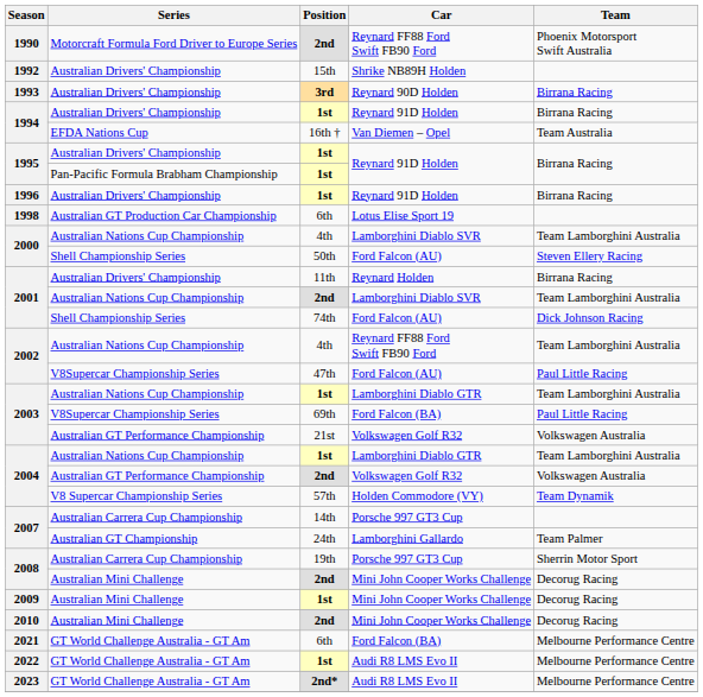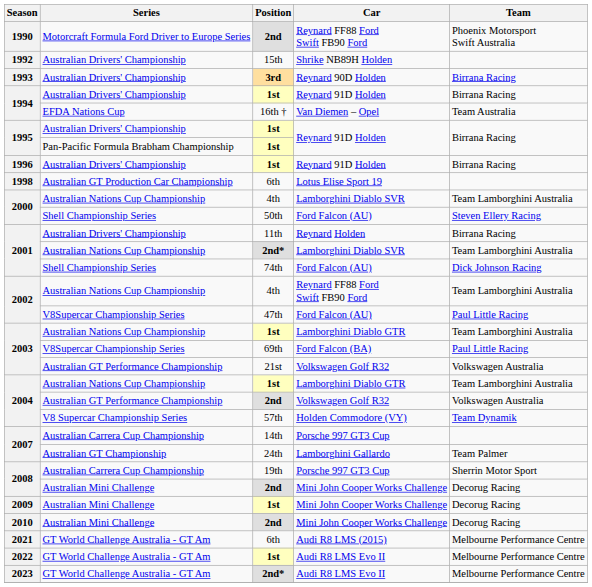 <table class="wikitable" style="font-size: 95%;">
 <tr>
 <th>Season</th>
 <th>Series</th>
 <th>Position</th>
 <th>Car</th>
 <th>Team</th>
 </tr>
 <tr>
 <th>1990</th>
 <td><a href='#'>Motorcraft Formula Ford Driver to Europe Series</a></td>
 <td align="center" style="background:#dfdfdf;"><strong>2nd</strong></td>
 <td><a href='#'>Reynard</a> FF88 <a href='#'>Ford</a><br> <a href='#'>Swift</a> FB90 <a href='#'>Ford</a></td>
 <td>Phoenix Motorsport<br>Swift Australia</td>
 </tr>
 <tr>
 <th>1992</th>
 <td><a href='#'>Australian Drivers' Championship</a></td>
 <td align="center">15th</td>
 <td><a href='#'>Shrike</a> NB89H <a href='#'>Holden</a></td>
 <td></td>
 </tr>
 <tr>
 <th>1993</th>
 <td><a href='#'>Australian Drivers' Championship</a></td>
 <td align="center" style="background:#ffdf9f;"><strong>3rd</strong></td>
 <td><a href='#'>Reynard</a> 90D <a href='#'>Holden</a></td>
 <td><a href='#'>Birrana Racing</a></td>
 </tr>
 <tr>
 <th rowspan=2>1994</th>
 <td><a href='#'>Australian Drivers' Championship</a></td>
 <td align="center" style="background:#ffffbf;"><strong>1st</strong></td>
 <td><a href='#'>Reynard</a> 91D <a href='#'>Holden</a></td>
 <td>Birrana Racing</td>
 </tr>
 <tr>
 <td><a href='#'>EFDA Nations Cup</a></td>
 <td align="center">16th †</td>
 <td><a href='#'>Van Diemen</a> – <a href='#'>Opel</a></td>
 <td>Team Australia</td>
 </tr>
 <tr>
 <th rowspan=2>1995</th>
 <td><a href='#'>Australian Drivers' Championship</a></td>
 <td align="center" style="background:#ffffbf;"><strong>1st</strong></td>
 <td rowspan=2><a href='#'>Reynard</a> 91D <a href='#'>Holden</a></td>
 <td rowspan=2>Birrana Racing</td>
 </tr>
 <tr>
 <td>Pan-Pacific Formula Brabham Championship</td>
 <td align="center" style="background:#ffffbf;"><strong>1st</strong></td>
 </tr>
 <tr>
 <th>1996</th>
 <td><a href='#'>Australian Drivers' Championship</a></td>
 <td align="center" style="background:#ffffbf;"><strong>1st</strong></td>
 <td><a href='#'>Reynard</a> 91D <a href='#'>Holden</a></td>
 <td>Birrana Racing</td>
 </tr>
 <tr>
 <th>1998</th>
 <td><a href='#'>Australian GT Production Car Championship</a></td>
 <td align="center">6th</td>
 <td><a href='#'>Lotus Elise Sport 19</a></td>
 <td></td>
 </tr>
 <tr>
 <th rowspan=2>2000</th>
 <td><a href='#'>Australian Nations Cup Championship</a></td>
 <td align="center">4th</td>
 <td><a href='#'>Lamborghini Diablo SVR</a></td>
 <td>Team Lamborghini Australia</td>
 </tr>
 <tr>
 <td><a href='#'>Shell Championship Series</a></td>
 <td align="center">50th</td>
 <td><a href='#'>Ford Falcon (AU)</a></td>
 <td><a href='#'>Steven Ellery Racing</a></td>
 </tr>
 <tr>
 <th rowspan=3>2001</th>
 <td><a href='#'>Australian Drivers' Championship</a></td>
 <td align="center">11th</td>
 <td><a href='#'>Reynard</a> <a href='#'>Holden</a></td>
 <td>Birrana Racing</td>
 </tr>
 <tr>
 <td><a href='#'>Australian Nations Cup Championship</a></td>
-<td align="center" style="background:#dfdfdf;"><strong>2nd</strong></td>
+<td align="center" style="background:#dfdfdf;"><strong>2nd*</strong></td>
 <td><a href='#'>Lamborghini Diablo SVR</a></td>
 <td>Team Lamborghini Australia</td>
 </tr>
 <tr>
 <td><a href='#'>Shell Championship Series</a></td>
 <td align="center">74th</td>
 <td><a href='#'>Ford Falcon (AU)</a></td>
 <td><a href='#'>Dick Johnson Racing</a></td>
 </tr>
 <tr>
 <th rowspan=2>2002</th>
 <td><a href='#'>Australian Nations Cup Championship</a></td>
 <td align="center">4th</td>
 <td><a href='#'>Reynard</a> FF88 <a href='#'>Ford</a><br> <a href='#'>Swift</a> FB90 <a href='#'>Ford</a></td>
 <td>Team Lamborghini Australia</td>
 </tr>
 <tr>
 <td><a href='#'>V8Supercar Championship Series</a></td>
 <td align="center">47th</td>
 <td><a href='#'>Ford Falcon (AU)</a></td>
 <td><a href='#'>Paul Little Racing</a></td>
 </tr>
 <tr>
 <th rowspan=3>2003</th>
 <td><a href='#'>Australian Nations Cup Championship</a></td>
 <td align="center" style="background:#ffffbf;"><strong>1st</strong></td>
 <td><a href='#'>Lamborghini Diablo GTR</a></td>
 <td>Team Lamborghini Australia</td>
 </tr>
 <tr>
 <td><a href='#'>V8Supercar Championship Series</a></td>
 <td align="center">69th</td>
 <td><a href='#'>Ford Falcon (BA)</a></td>
 <td><a href='#'>Paul Little Racing</a></td>
 </tr>
 <tr>
 <td><a href='#'>Australian GT Performance Championship</a></td>
 <td align="center">21st</td>
 <td><a href='#'>Volkswagen Golf R32</a></td>
 <td>Volkswagen Australia</td>
 </tr>
 <tr>
 <th rowspan=3>2004</th>
 <td><a href='#'>Australian Nations Cup Championship</a></td>
 <td align="center" style="background:#ffffbf;"><strong>1st</strong></td>
 <td><a href='#'>Lamborghini Diablo GTR</a></td>
 <td>Team Lamborghini Australia</td>
 </tr>
 <tr>
 <td><a href='#'>Australian GT Performance Championship</a></td>
 <td align="center" style="background:#dfdfdf;"><strong>2nd</strong></td>
 <td><a href='#'>Volkswagen Golf R32</a></td>
 <td>Volkswagen Australia</td>
 </tr>
 <tr>
 <td><a href='#'>V8 Supercar Championship Series</a></td>
 <td align="center">57th</td>
 <td><a href='#'>Holden Commodore (VY)</a></td>
 <td><a href='#'>Team Dynamik</a></td>
 </tr>
 <tr>
 <th rowspan=2>2007</th>
 <td><a href='#'>Australian Carrera Cup Championship</a></td>
 <td align="center">14th</td>
 <td><a href='#'>Porsche 997 GT3 Cup</a></td>
 <td></td>
 </tr>
 <tr>
 <td><a href='#'>Australian GT Championship</a></td>
 <td align="center">24th</td>
 <td><a href='#'>Lamborghini Gallardo</a></td>
 <td>Team Palmer</td>
 </tr>
 <tr>
 <th rowspan=2>2008</th>
 <td><a href='#'>Australian Carrera Cup Championship</a></td>
 <td align="center">19th</td>
 <td><a href='#'>Porsche 997 GT3 Cup</a></td>
 <td>Sherrin Motor Sport</td>
 </tr>
 <tr>
 <td><a href='#'>Australian Mini Challenge</a></td>
 <td align="center" style="background:#dfdfdf;"><strong>2nd</strong></td>
 <td><a href='#'>Mini John Cooper Works Challenge</a></td>
 <td>Decorug Racing</td>
 </tr>
 <tr>
 <th>2009</th>
 <td><a href='#'>Australian Mini Challenge</a></td>
 <td align="center" style="background:#ffffbf;"><strong>1st</strong></td>
 <td><a href='#'>Mini John Cooper Works Challenge</a></td>
 <td>Decorug Racing</td>
 </tr>
 <tr>
 <th>2010</th>
 <td><a href='#'>Australian Mini Challenge</a></td>
 <td align="center" style="background:#dfdfdf;"><strong>2nd</strong></td>
 <td><a href='#'>Mini John Cooper Works Challenge</a></td>
 <td>Decorug Racing</td>
 </tr>
 <tr>
 <th>2021</th>
 <td><a href='#'>GT World Challenge Australia - GT Am</a></td>
 <td align="center">6th</td>
-<td><a href='#'>Ford Falcon (BA)</a></td>
+<td><a href='#'>Audi R8 LMS (2015)</a></td>
 <td>Melbourne Performance Centre</td>
 </tr>
 <tr>
 <th>2022</th>
 <td><a href='#'>GT World Challenge Australia - GT Am</a></td>
 <td align="center" style="background:#ffffbf;"><strong>1st</strong></td>
 <td><a href='#'>Audi R8 LMS Evo II</a></td>
 <td>Melbourne Performance Centre</td>
 </tr>
 <tr>
 <th>2023</th>
 <td><a href='#'>GT World Challenge Australia - GT Am</a></td>
 <td align="center" style="background:#dfdfdf;"><strong>2nd*</strong></td>
 <td><a href='#'>Audi R8 LMS Evo II</a></td>
 <td>Melbourne Performance Centre</td>
 </tr>
 <tr>
 </tr>
 </table>
